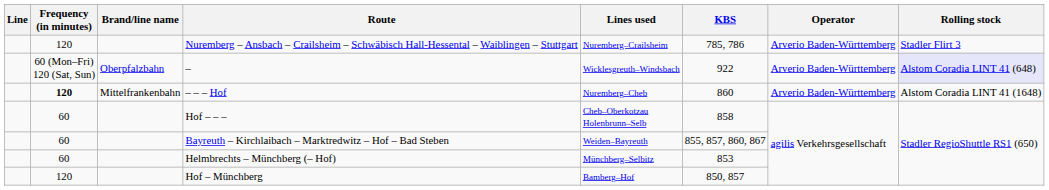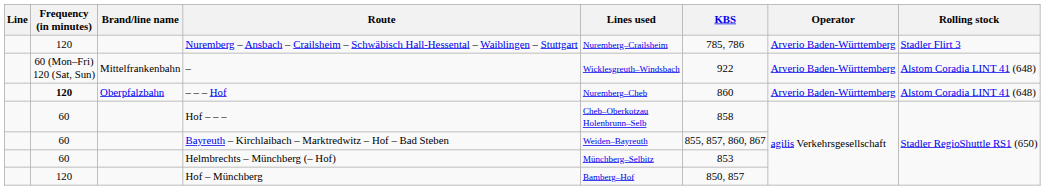 <table class="wikitable sortable" style="font-size:90%">
 <tr class="hintergrundfarbe5">
 <th>Line</th>
 <th>Frequency<br>(in minutes)</th>
 <th>Brand/line name</th>
 <th class="unsortable">Route</th>
 <th class="unsortable">Lines used</th>
 <th><a href='#'>KBS</a></th>
 <th>Operator</th>
 <th>Rolling stock</th>
 </tr>
 <tr id="RE 90 (BW)">
 <td align="center"></td>
 <td align="center">120</td>
 <td></td>
 <td><a href='#'>Nuremberg</a> – <a href='#'>Ansbach</a> – <a href='#'>Crailsheim</a> – <a href='#'>Schwäbisch Hall-Hessental</a> – <a href='#'>Waiblingen</a> – <a href='#'>Stuttgart</a></td>
 <td><a href='#'><small>Nuremberg–Crailsheim</small></a></td>
 <td align="center">785, 786</td>
 <td><a href='#'>Arverio Baden-Württemberg</a></td>
 <td><a href='#'>Stadler Flirt 3</a></td>
 </tr>
 <tr id="RB 91">
 <td align="center"></td>
 <td align="center">60 (Mon–Fri)<br>120 (Sat, Sun)</td>
-<td><a href='#'>Oberpfalzbahn</a></td>
+<td>Mittelfrankenbahn</td>
 <td> – </td>
 <td><a href='#'><small>Wicklesgreuth–Windsbach</small></a></td>
 <td align="center">922</td>
 <td><a href='#'>Arverio Baden-Württemberg</a></td>
-<td style="background: lavender;"><a href='#'>Alstom Coradia LINT 41</a> (648)</td>
+<td><a href='#'>Alstom Coradia LINT 41</a> (648)</td>
 </tr>
 <tr id="RB 95">
 <td align="center"></td>
 <td align="center"><strong>120</strong></td>
-<td>Mittelfrankenbahn</td>
+<td><a href='#'>Oberpfalzbahn</a></td>
 <td> –  –  – <a href='#'>Hof</a></td>
 <td><a href='#'><small>Nuremberg–Cheb</small></a></td>
 <td align="center">860</td>
 <td><a href='#'>Arverio Baden-Württemberg</a></td>
-<td>Alstom Coradia LINT 41 (1648)</td>
+<td><a href='#'>Alstom Coradia LINT 41</a> (648)</td>
 </tr>
 <tr id="RB 96 N">
 <td align="center"></td>
 <td align="center">60</td>
 <td></td>
 <td>Hof –  –  – </td>
 <td><small><a href='#'>Cheb–Oberkotzau</a><br><a href='#'>Holenbrunn–Selb</a></small></td>
 <td align="center">858</td>
 <td rowspan="4"><a href='#'>agilis</a> Verkehrsgesellschaft</td>
 <td rowspan="4"><a href='#'>Stadler RegioShuttle RS1</a> (650)</td>
 </tr>
 <tr>
 <td align="center"></td>
 <td align="center">60</td>
 <td></td>
 <td><a href='#'>Bayreuth</a> – Kirchlaibach – Marktredwitz – Hof – Bad Steben</td>
 <td><small><a href='#'>Weiden–Bayreuth</a></small></td>
 <td>855, 857, 860, 867</td>
 </tr>
 <tr id="RB 98">
 <td align="center"></td>
 <td align="center">60</td>
 <td></td>
 <td>Helmbrechts – Münchberg (– Hof)</td>
 <td><a href='#'><small>Münchberg–Selbitz</small></a></td>
 <td align="center">853</td>
 </tr>
 <tr id="RB 99">
 <td align="center"></td>
 <td align="center">120</td>
 <td></td>
 <td>Hof – Münchberg</td>
 <td><a href='#'><small>Bamberg–Hof</small></a></td>
 <td align="center">850, 857</td>
 </tr>
 </table>
